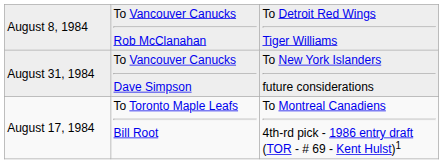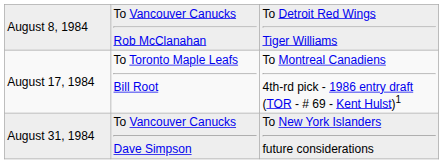 <table class="wikitable" style="border:1px solid #999; width:580px;">
 <tr style="background:#eee;">
 <td>August 8, 1984</td>
 <td valign="top">To <a href='#'>Vancouver Canucks</a><hr><a href='#'>Rob McClanahan</a></td>
 <td valign="top">To <a href='#'>Detroit Red Wings</a><hr><a href='#'>Tiger Williams</a></td>
 </tr>
+<tr>
+<td>August 17, 1984</td>
+<td valign="top">To <a href='#'>Toronto Maple Leafs</a><hr><a href='#'>Bill Root</a></td>
+<td valign="top">To <a href='#'>Montreal Canadiens</a><hr>4th-rd pick - <a href='#'>1986 entry draft</a><br>(<a href='#'>TOR</a> - # 69 - <a href='#'>Kent Hulst</a>)<sup>1</sup></td>
+</tr>
 <tr style="background:#eee;">
 <td>August 31, 1984</td>
 <td valign="top">To <a href='#'>Vancouver Canucks</a><hr><a href='#'>Dave Simpson</a></td>
 <td valign="top">To <a href='#'>New York Islanders</a><hr>future considerations</td>
 </tr>
-<tr>
-<td>August 17, 1984</td>
-<td valign="top">To <a href='#'>Toronto Maple Leafs</a><hr><a href='#'>Bill Root</a></td>
-<td valign="top">To <a href='#'>Montreal Canadiens</a><hr>4th-rd pick - <a href='#'>1986 entry draft</a><br>(<a href='#'>TOR</a> - # 69 - <a href='#'>Kent Hulst</a>)<sup>1</sup></td>
-</tr>
 </table>
